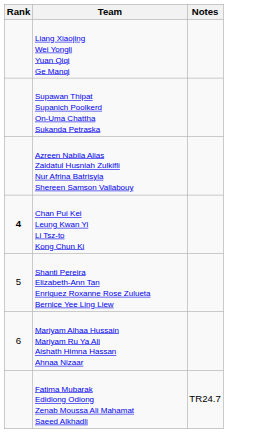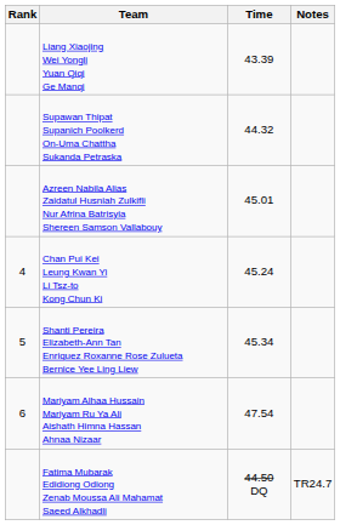 <table class="wikitable" style="text-align:center">
 <tr>
 <th width=40>Rank</th>
 <th width=250>Team</th>
+<th width=80>Time</th>
 <th width=50>Notes</th>
 </tr>
 <tr>
 <td></td>
 <td align=left><small><br><a href='#'>Liang Xiaojing</a><br><a href='#'>Wei Yongli</a><br><a href='#'>Yuan Qiqi</a><br><a href='#'>Ge Manqi</a></small></td>
+<td>43.39</td>
 <td></td>
 </tr>
 <tr>
 <td></td>
 <td align=left><small><br><a href='#'>Supawan Thipat</a><br><a href='#'>Supanich Poolkerd</a><br><a href='#'>On-Uma Chattha</a><br><a href='#'>Sukanda Petraska</a></small></td>
+<td>44.32</td>
 <td></td>
 </tr>
 <tr>
 <td></td>
 <td align=left><small><br><a href='#'>Azreen Nabila Alias</a><br><a href='#'>Zaidatul Husniah Zulkifli</a><br><a href='#'>Nur Afrina Batrisyia</a><br><a href='#'>Shereen Samson Vallabouy</a></small></td>
+<td>45.01</td>
 <td></td>
 </tr>
 <tr>
-<td><strong>4</strong></td>
+<td>4</td>
 <td align=left><small><br><a href='#'>Chan Pui Kei</a><br><a href='#'>Leung Kwan Yi</a><br><a href='#'>Li Tsz-to</a><br><a href='#'>Kong Chun Ki</a></small></td>
+<td>45.24</td>
 <td></td>
 </tr>
 <tr>
 <td>5</td>
 <td align=left><small><br><a href='#'>Shanti Pereira</a><br><a href='#'>Elizabeth-Ann Tan</a><br><a href='#'>Enriquez Roxanne Rose Zulueta</a><br><a href='#'>Bernice Yee Ling Liew</a></small></td>
+<td>45.34</td>
 <td></td>
 </tr>
 <tr>
 <td>6</td>
 <td align=left><small><br><a href='#'>Mariyam Alhaa Hussain</a><br><a href='#'>Mariyam Ru Ya Ali</a><br><a href='#'>Aishath Himna Hassan</a><br><a href='#'>Ahnaa Nizaar</a></small></td>
+<td>47.54</td>
 <td></td>
 </tr>
 <tr>
 <td></td>
 <td align=left><small><br><a href='#'>Fatima Mubarak</a><br><a href='#'>Edidiong Odiong</a><br><a href='#'>Zenab Moussa Ali Mahamat</a><br><a href='#'>Saeed Alkhadli</a></small></td>
+<td><s>44.50</s><br>DQ</td>
 <td>TR24.7</td>
 </tr>
 </table>
